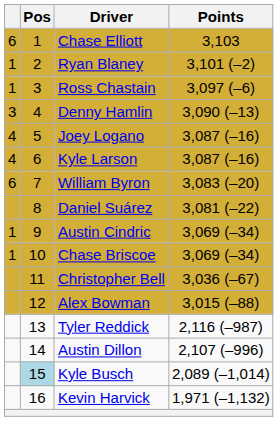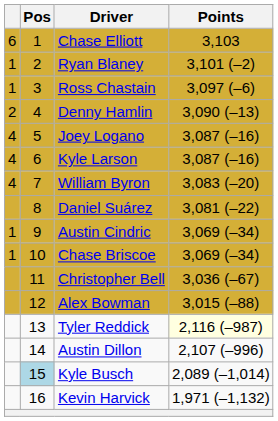 <table class="wikitable" style="font-size: 95%;">
 <tr>
 <th></th>
 <th>Pos</th>
 <th>Driver</th>
 <th>Points</th>
 </tr>
 <tr style="background:#D4AF37;">
 <td align="left"> 6</td>
 <td style="text-align:center;">1</td>
 <td><a href='#'>Chase Elliott</a></td>
 <td style="text-align:center;">3,103</td>
 </tr>
 <tr style="background:#D4AF37;">
 <td align="left"> 1</td>
 <td style="text-align:center;">2</td>
 <td><a href='#'>Ryan Blaney</a></td>
 <td style="text-align:center;">3,101 (–2)</td>
 </tr>
 <tr style="background:#D4AF37;">
 <td align="left"> 1</td>
 <td style="text-align:center;">3</td>
 <td><a href='#'>Ross Chastain</a></td>
 <td style="text-align:center;">3,097 (–6)</td>
 </tr>
 <tr style="background:#D4AF37;">
-<td align="left"> 3</td>
+<td align="left"> 2</td>
 <td style="text-align:center;">4</td>
 <td><a href='#'>Denny Hamlin</a></td>
 <td style="text-align:center;">3,090 (–13)</td>
 </tr>
 <tr style="background:#D4AF37;">
 <td align="left"> 4</td>
 <td style="text-align:center;">5</td>
 <td><a href='#'>Joey Logano</a></td>
 <td style="text-align:center;">3,087 (–16)</td>
 </tr>
 <tr style="background:#D4AF37;">
 <td align="left"> 4</td>
 <td style="text-align:center;">6</td>
 <td><a href='#'>Kyle Larson</a></td>
 <td style="text-align:center;">3,087 (–16)</td>
 </tr>
 <tr style="background:#D4AF37;">
-<td align="left"> 6</td>
+<td align="left"> 4</td>
 <td style="text-align:center;">7</td>
 <td><a href='#'>William Byron</a></td>
 <td style="text-align:center;">3,083 (–20)</td>
 </tr>
 <tr style="background:#D4AF37;">
 <td align="left"></td>
 <td style="text-align:center;">8</td>
 <td><a href='#'>Daniel Suárez</a></td>
 <td style="text-align:center;">3,081 (–22)</td>
 </tr>
 <tr style="background:#D4AF37;">
 <td align="left"> 1</td>
 <td style="text-align:center;">9</td>
 <td><a href='#'>Austin Cindric</a></td>
 <td style="text-align:center;">3,069 (–34)</td>
 </tr>
 <tr style="background:#D4AF37;">
 <td align="left"> 1</td>
 <td style="text-align:center;">10</td>
 <td><a href='#'>Chase Briscoe</a></td>
 <td style="text-align:center;">3,069 (–34)</td>
 </tr>
 <tr style="background:#D4AF37;">
 <td align="left"></td>
 <td style="text-align:center;">11</td>
 <td><a href='#'>Christopher Bell</a></td>
 <td style="text-align:center;">3,036 (–67)</td>
 </tr>
 <tr style="background:#D4AF37;">
 <td align="left"></td>
 <td style="text-align:center;">12</td>
 <td><a href='#'>Alex Bowman</a></td>
 <td style="text-align:center;">3,015 (–88)</td>
 </tr>
 <tr>
 <td align="left"></td>
 <td style="text-align:center;">13</td>
 <td><a href='#'>Tyler Reddick</a></td>
-<td style="text-align:center;">2,116 (–987)</td>
+<td style="background: lightyellow; text-align:center;">2,116 (–987)</td>
 </tr>
 <tr>
 <td align="left"></td>
 <td style="text-align:center;">14</td>
 <td><a href='#'>Austin Dillon</a></td>
 <td style="text-align:center;">2,107 (–996)</td>
 </tr>
 <tr>
 <td align="left"></td>
 <td style="background: lightblue; text-align:center;">15</td>
 <td><a href='#'>Kyle Busch</a></td>
 <td style="text-align:center;">2,089 (–1,014)</td>
 </tr>
 <tr>
 <td align="left"></td>
 <td style="text-align:center;">16</td>
 <td><a href='#'>Kevin Harvick</a></td>
 <td style="text-align:center;">1,971 (–1,132)</td>
 </tr>
 <tr class="sortbottom">
 <th colspan="9"></th>
 </tr>
 </table>
